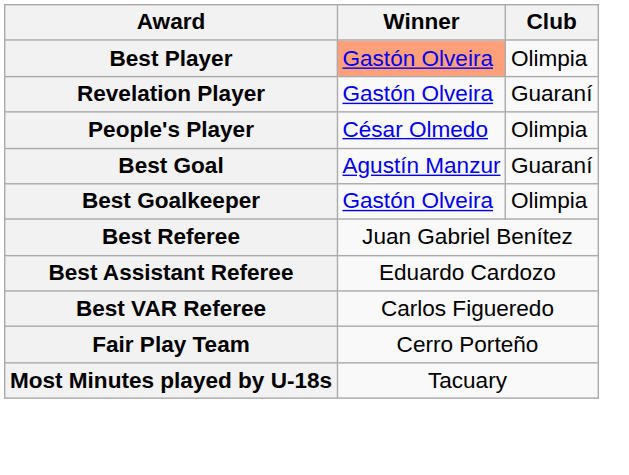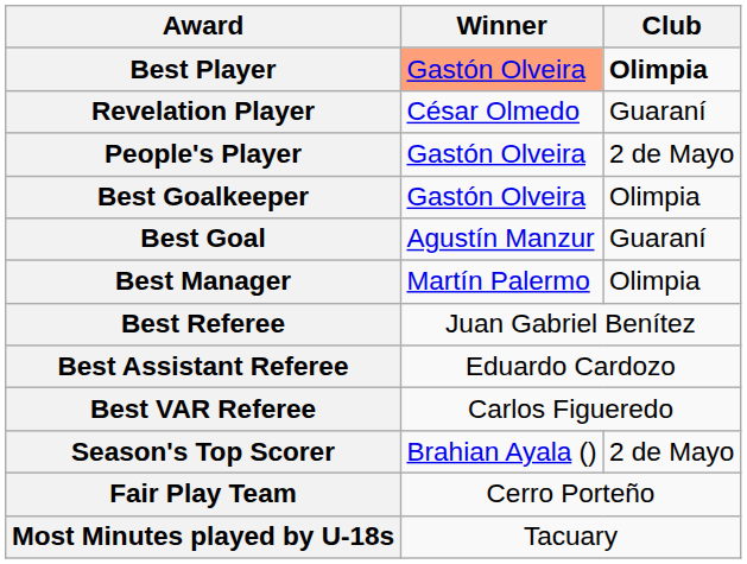 <table class="wikitable">
 <tr>
 <th>Award</th>
 <th>Winner</th>
 <th>Club</th>
 </tr>
 <tr>
 <th>Best Player</th>
 <td style="background: lightsalmon;"> <a href='#'>Gastón Olveira</a></td>
-<td>Olimpia</td>
+<td><strong>Olimpia</strong></td>
 </tr>
 <tr>
 <th>Revelation Player</th>
-<td> <a href='#'>Gastón Olveira</a></td>
+<td> <a href='#'>César Olmedo</a></td>
 <td>Guaraní</td>
 </tr>
 <tr>
 <th>People's Player</th>
-<td> <a href='#'>César Olmedo</a></td>
+<td> <a href='#'>Gastón Olveira</a></td>
+<td>2 de Mayo</td>
+</tr>
+<tr>
+<th>Best Goalkeeper</th>
+<td> <a href='#'>Gastón Olveira</a></td>
 <td>Olimpia</td>
 </tr>
 <tr>
 <th>Best Goal</th>
 <td> <a href='#'>Agustín Manzur</a></td>
 <td>Guaraní</td>
 </tr>
 <tr>
-<th>Best Goalkeeper</th>
-<td> <a href='#'>Gastón Olveira</a></td>
+<th>Best Manager</th>
+<td> <a href='#'>Martín Palermo</a></td>
 <td>Olimpia</td>
 </tr>
 <tr>
 <th>Best Referee</th>
 <td colspan="2" align=center>Juan Gabriel Benítez</td>
 </tr>
 <tr>
 <th>Best Assistant Referee</th>
 <td colspan="2" align=center>Eduardo Cardozo</td>
 </tr>
 <tr>
 <th>Best VAR Referee</th>
 <td colspan="2" align=center>Carlos Figueredo</td>
 </tr>
 <tr>
+<th>Season's Top Scorer</th>
+<td> <a href='#'>Brahian Ayala</a> ()</td>
+<td>2 de Mayo</td>
+</tr>
+<tr>
 <th>Fair Play Team</th>
 <td colspan="2" align=center>Cerro Porteño</td>
 </tr>
 <tr>
 <th>Most Minutes played by U-18s</th>
 <td colspan="2" align=center>Tacuary</td>
 </tr>
 </table>
